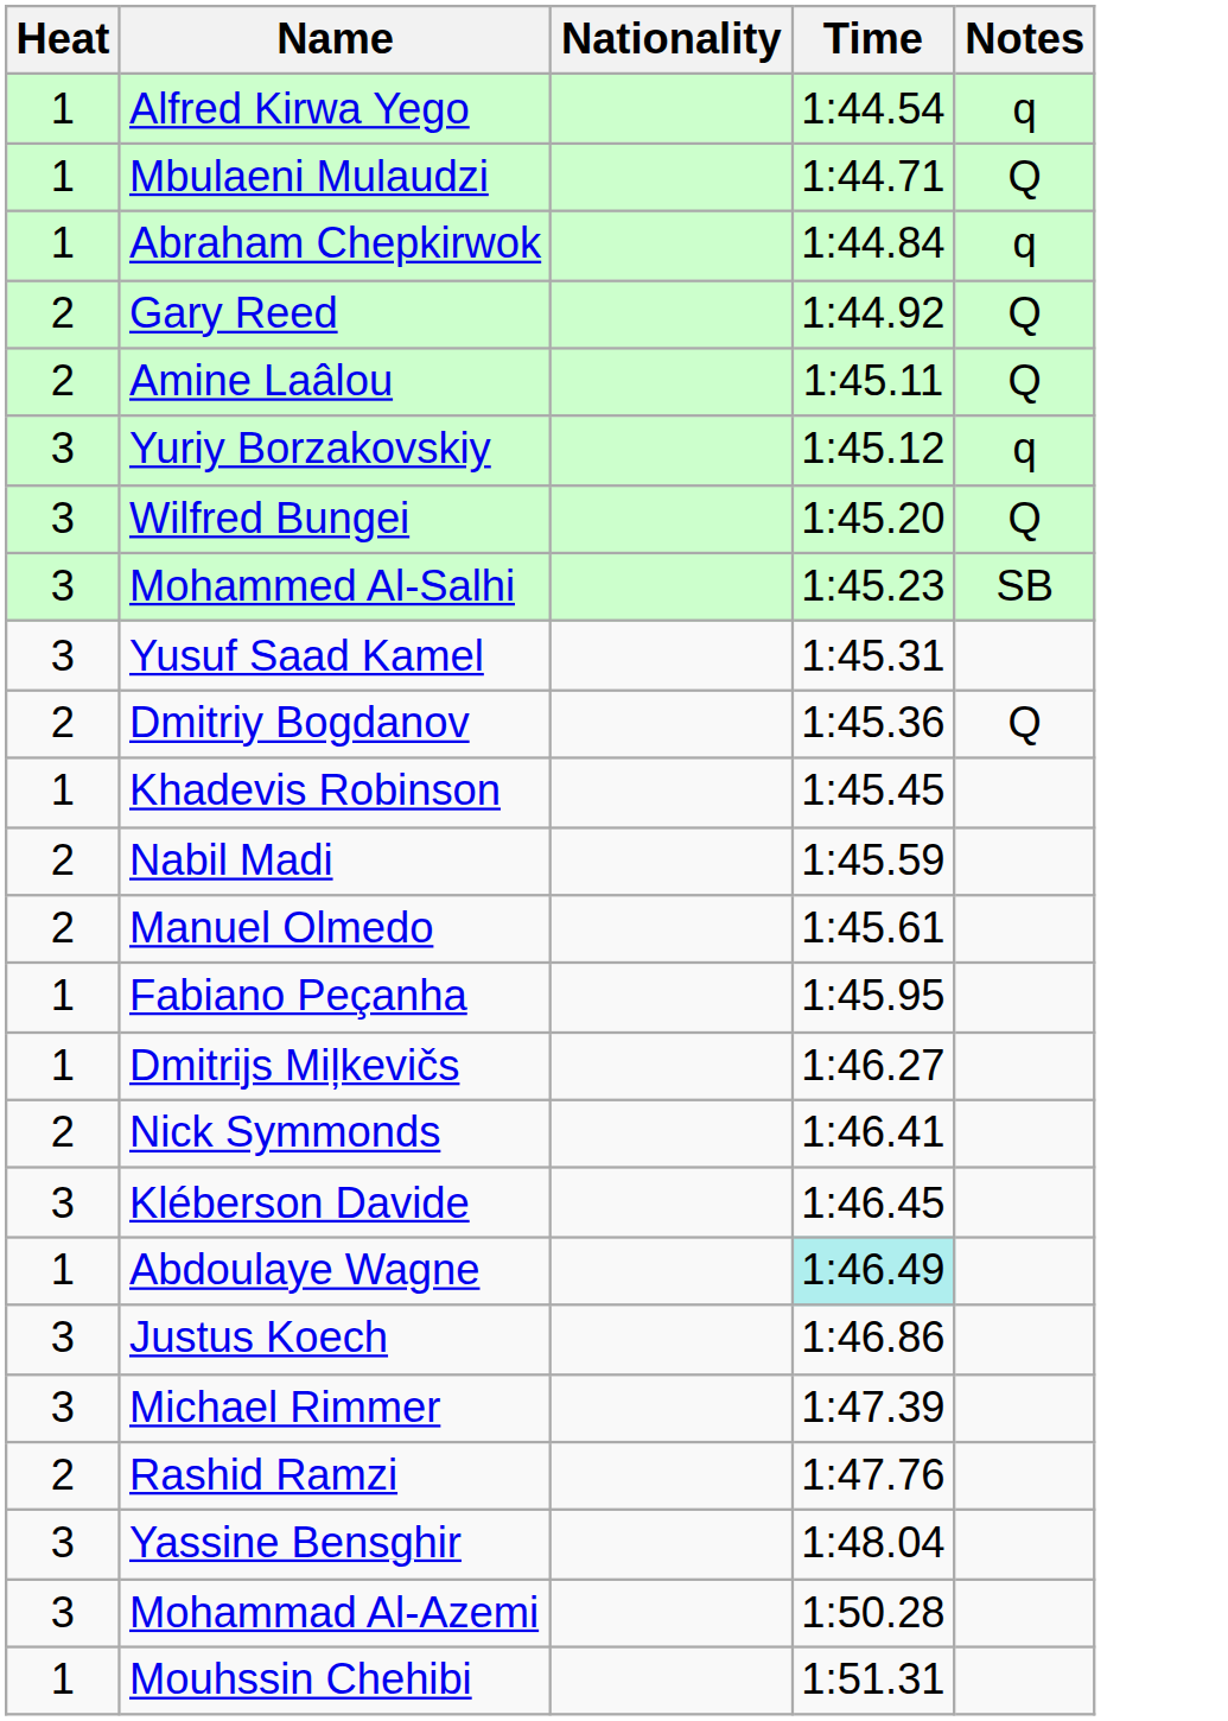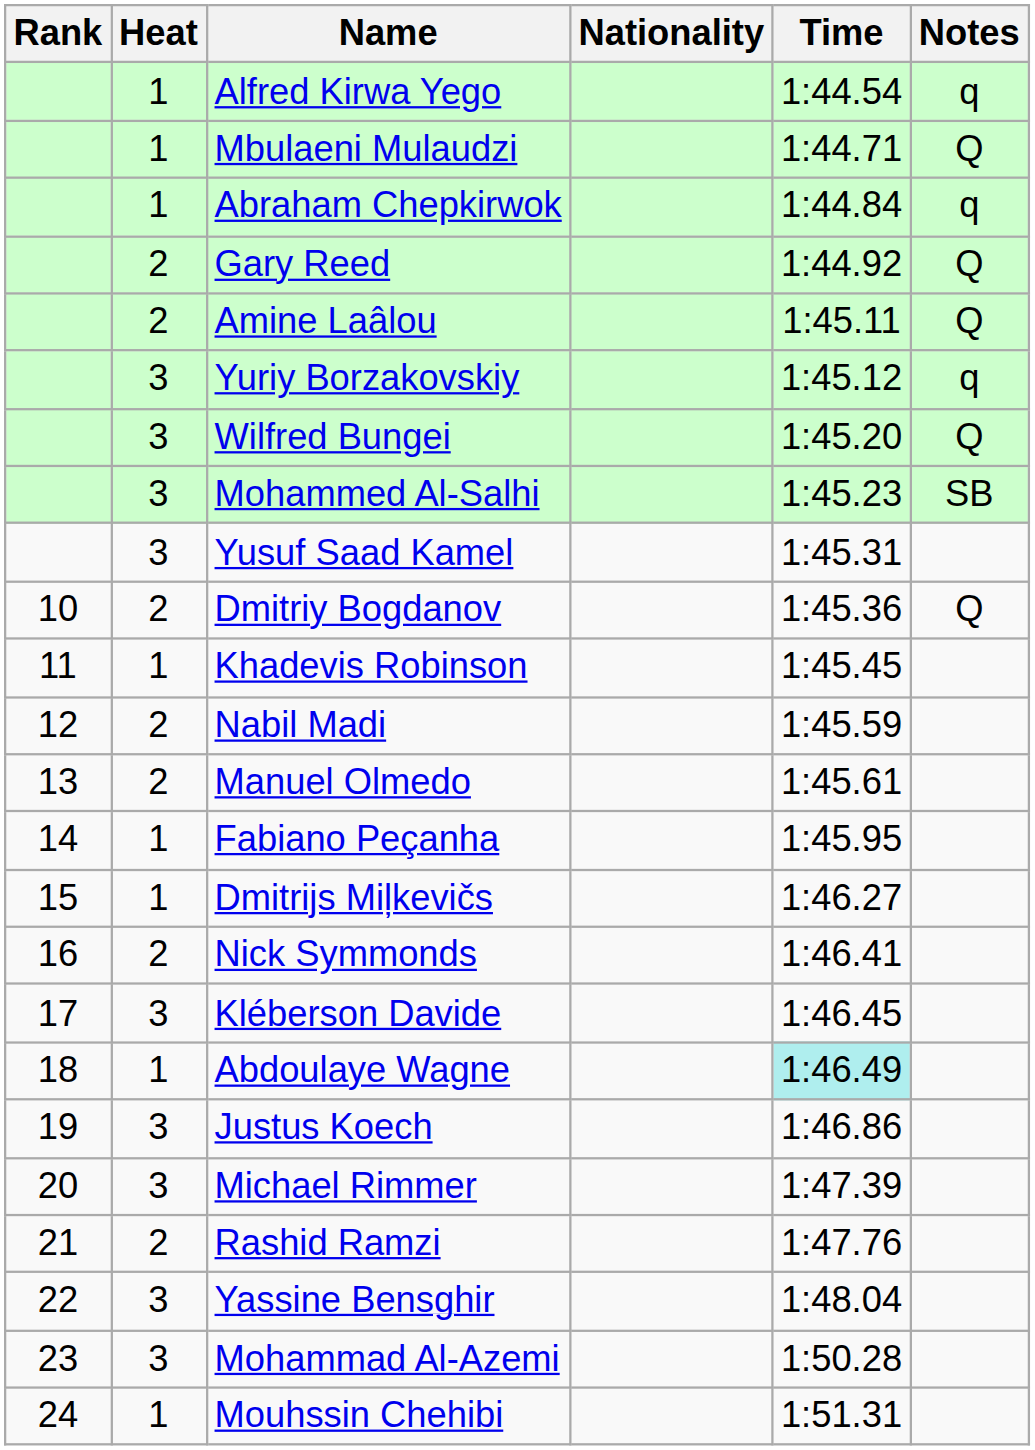 <table class="wikitable sortable" style="text-align:center">
 <tr>
+<th>Rank</th>
 <th>Heat</th>
 <th>Name</th>
 <th>Nationality</th>
 <th>Time</th>
 <th>Notes</th>
 </tr>
 <tr bgcolor=ccffcc>
+<td></td>
 <td>1</td>
 <td align=left><a href='#'>Alfred Kirwa Yego</a></td>
 <td align=left></td>
 <td>1:44.54</td>
 <td>q</td>
 </tr>
 <tr bgcolor=ccffcc>
+<td></td>
 <td>1</td>
 <td align=left><a href='#'>Mbulaeni Mulaudzi</a></td>
 <td align=left></td>
 <td>1:44.71</td>
 <td>Q</td>
 </tr>
 <tr bgcolor=ccffcc>
+<td></td>
 <td>1</td>
 <td align=left><a href='#'>Abraham Chepkirwok</a></td>
 <td align=left></td>
 <td>1:44.84</td>
 <td>q</td>
 </tr>
 <tr bgcolor=ccffcc>
+<td></td>
 <td>2</td>
 <td align=left><a href='#'>Gary Reed</a></td>
 <td align=left></td>
 <td>1:44.92</td>
 <td>Q</td>
 </tr>
 <tr bgcolor=ccffcc>
+<td></td>
 <td>2</td>
 <td align=left><a href='#'>Amine Laâlou</a></td>
 <td align=left></td>
 <td>1:45.11</td>
 <td>Q</td>
 </tr>
 <tr bgcolor=ccffcc>
+<td></td>
 <td>3</td>
 <td align=left><a href='#'>Yuriy Borzakovskiy</a></td>
 <td align=left></td>
 <td>1:45.12</td>
 <td>q</td>
 </tr>
 <tr bgcolor=ccffcc>
+<td></td>
 <td>3</td>
 <td align=left><a href='#'>Wilfred Bungei</a></td>
 <td align=left></td>
 <td>1:45.20</td>
 <td>Q</td>
 </tr>
 <tr bgcolor=ccffcc>
+<td></td>
 <td>3</td>
 <td align=left><a href='#'>Mohammed Al-Salhi</a></td>
 <td align=left></td>
 <td>1:45.23</td>
 <td>SB</td>
 </tr>
 <tr>
+<td></td>
 <td>3</td>
 <td align=left><a href='#'>Yusuf Saad Kamel</a></td>
 <td align=left></td>
 <td>1:45.31</td>
 <td></td>
 </tr>
 <tr>
+<td>10</td>
 <td>2</td>
 <td align=left><a href='#'>Dmitriy Bogdanov</a></td>
 <td align=left></td>
 <td>1:45.36</td>
 <td>Q</td>
 </tr>
 <tr>
+<td>11</td>
 <td>1</td>
 <td align=left><a href='#'>Khadevis Robinson</a></td>
 <td align=left></td>
 <td>1:45.45</td>
 <td></td>
 </tr>
 <tr>
+<td>12</td>
 <td>2</td>
 <td align=left><a href='#'>Nabil Madi</a></td>
 <td align=left></td>
 <td>1:45.59</td>
 <td></td>
 </tr>
 <tr>
+<td>13</td>
 <td>2</td>
 <td align=left><a href='#'>Manuel Olmedo</a></td>
 <td align=left></td>
 <td>1:45.61</td>
 <td></td>
 </tr>
 <tr>
+<td>14</td>
 <td>1</td>
 <td align=left><a href='#'>Fabiano Peçanha</a></td>
 <td align=left></td>
 <td>1:45.95</td>
 <td></td>
 </tr>
 <tr>
+<td>15</td>
 <td>1</td>
 <td align=left><a href='#'>Dmitrijs Miļkevičs</a></td>
 <td align=left></td>
 <td>1:46.27</td>
 <td></td>
 </tr>
 <tr>
+<td>16</td>
 <td>2</td>
 <td align=left><a href='#'>Nick Symmonds</a></td>
 <td align=left></td>
 <td>1:46.41</td>
 <td></td>
 </tr>
 <tr>
+<td>17</td>
 <td>3</td>
 <td align=left><a href='#'>Kléberson Davide</a></td>
 <td align=left></td>
 <td>1:46.45</td>
 <td></td>
 </tr>
 <tr>
+<td>18</td>
 <td>1</td>
 <td align=left><a href='#'>Abdoulaye Wagne</a></td>
 <td align=left></td>
 <td style="background: paleturquoise;">1:46.49</td>
 <td></td>
 </tr>
 <tr>
+<td>19</td>
 <td>3</td>
 <td align=left><a href='#'>Justus Koech</a></td>
 <td align=left></td>
 <td>1:46.86</td>
 <td></td>
 </tr>
 <tr>
+<td>20</td>
 <td>3</td>
 <td align=left><a href='#'>Michael Rimmer</a></td>
 <td align=left></td>
 <td>1:47.39</td>
 <td></td>
 </tr>
 <tr>
+<td>21</td>
 <td>2</td>
 <td align=left><a href='#'>Rashid Ramzi</a></td>
 <td align=left></td>
 <td>1:47.76</td>
 <td></td>
 </tr>
 <tr>
+<td>22</td>
 <td>3</td>
 <td align=left><a href='#'>Yassine Bensghir</a></td>
 <td align=left></td>
 <td>1:48.04</td>
 <td></td>
 </tr>
 <tr>
+<td>23</td>
 <td>3</td>
 <td align=left><a href='#'>Mohammad Al-Azemi</a></td>
 <td align=left></td>
 <td>1:50.28</td>
 <td></td>
 </tr>
 <tr>
+<td>24</td>
 <td>1</td>
 <td align=left><a href='#'>Mouhssin Chehibi</a></td>
 <td align=left></td>
 <td>1:51.31</td>
 <td></td>
 </tr>
 </table>
